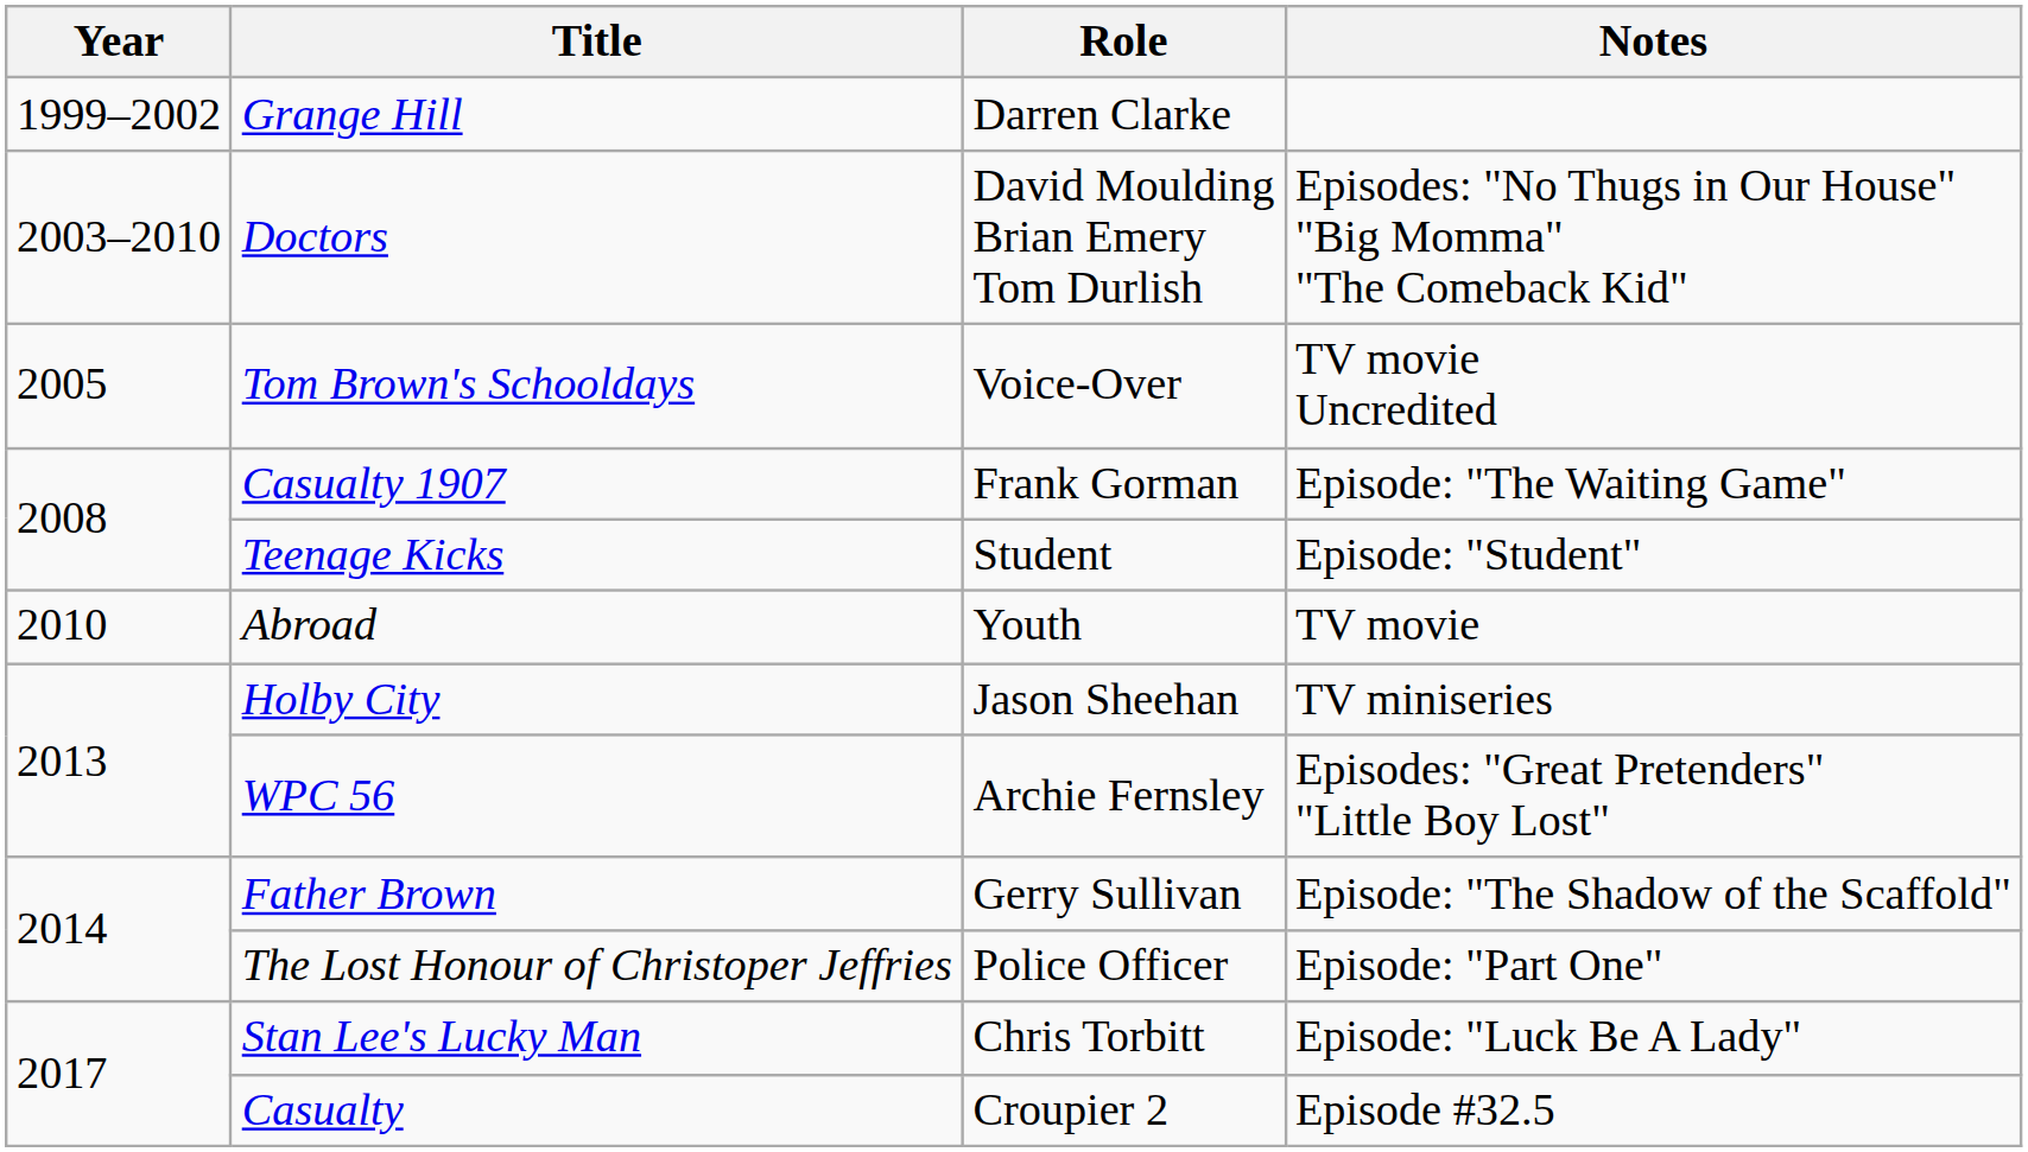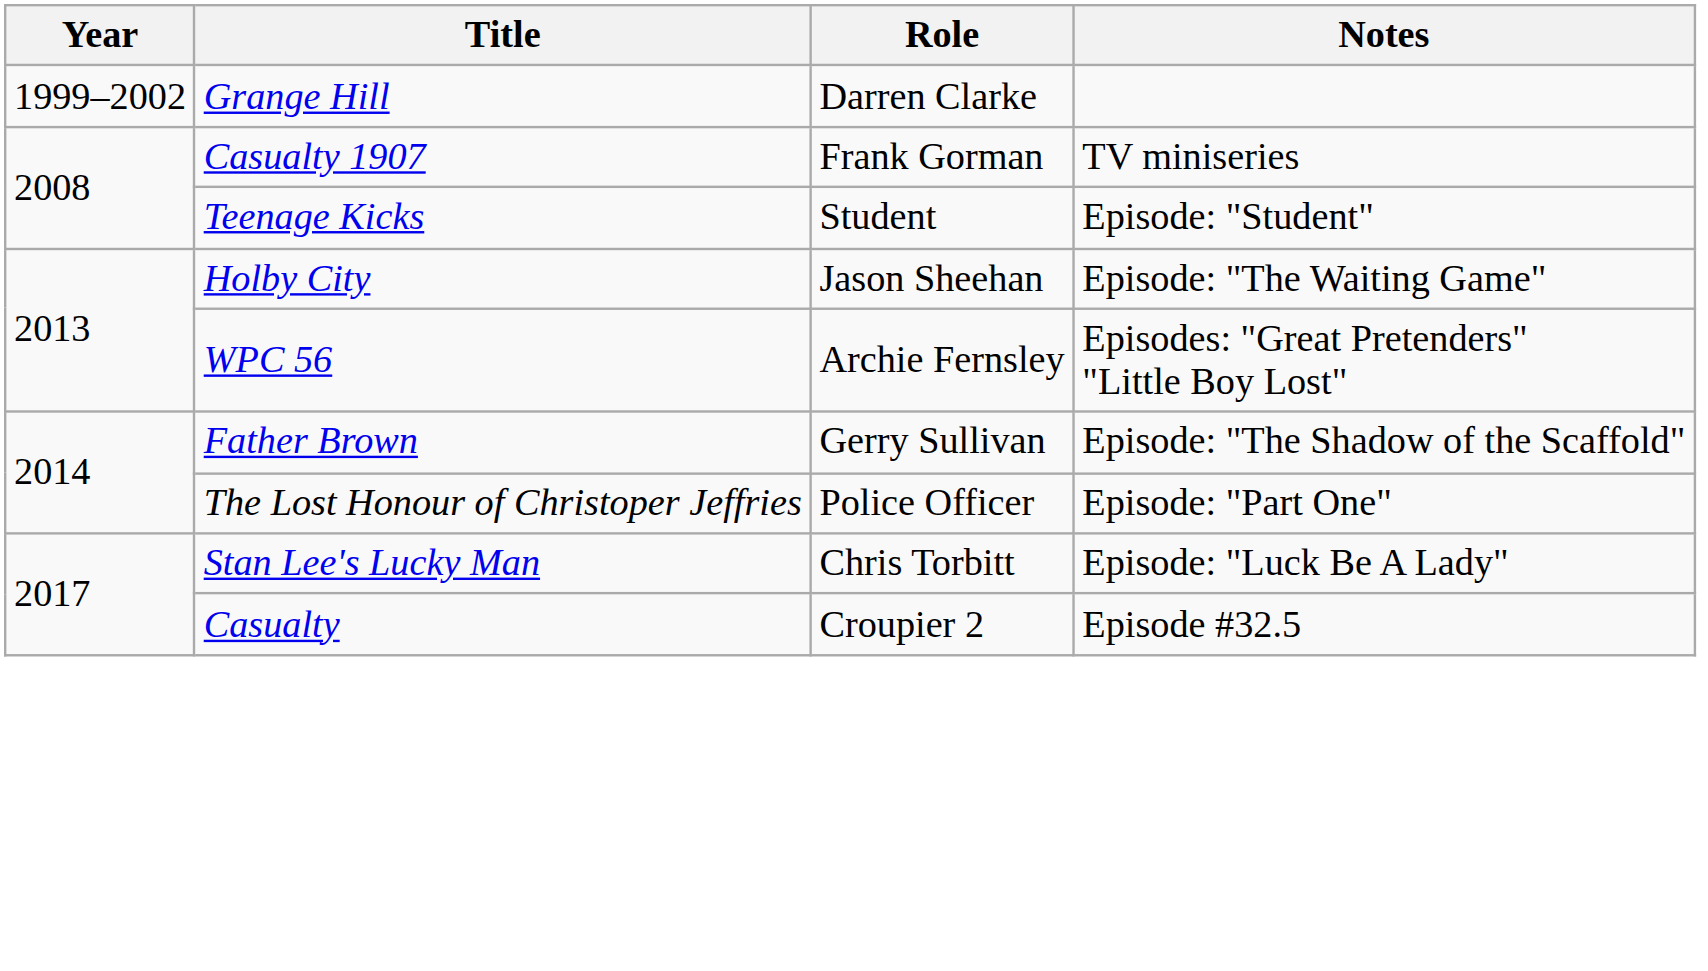 <table class="wikitable">
 <tr>
 <th>Year</th>
 <th>Title</th>
 <th>Role</th>
 <th>Notes</th>
 </tr>
 <tr>
 <td>1999–2002</td>
 <td><em><a href='#'>Grange Hill</a></em></td>
 <td>Darren Clarke</td>
 <td></td>
 </tr>
 <tr>
-<td>2003–2010</td>
-<td><em><a href='#'>Doctors</a></em></td>
-<td>David Moulding<br>Brian Emery<br>Tom Durlish</td>
-<td>Episodes: "No Thugs in Our House"<br>"Big Momma"<br>"The Comeback Kid"</td>
-</tr>
-<tr>
-<td>2005</td>
-<td><em><a href='#'>Tom Brown's Schooldays</a></em></td>
-<td>Voice-Over</td>
-<td>TV movie<br>Uncredited</td>
-</tr>
-<tr>
 <td rowspan="2">2008</td>
 <td><em><a href='#'>Casualty 1907</a></em></td>
 <td>Frank Gorman</td>
-<td>Episode: "The Waiting Game"</td>
+<td>TV miniseries</td>
 </tr>
 <tr>
 <td><em><a href='#'>Teenage Kicks</a></em></td>
 <td>Student</td>
 <td>Episode: "Student"</td>
 </tr>
 <tr>
-<td>2010</td>
-<td><em>Abroad</em></td>
-<td>Youth</td>
-<td>TV movie</td>
-</tr>
-<tr>
 <td rowspan="2">2013</td>
 <td><em><a href='#'>Holby City</a></em></td>
 <td>Jason Sheehan</td>
-<td>TV miniseries</td>
+<td>Episode: "The Waiting Game"</td>
 </tr>
 <tr>
 <td><em><a href='#'>WPC 56</a></em></td>
 <td>Archie Fernsley</td>
 <td>Episodes: "Great Pretenders"<br>"Little Boy Lost"</td>
 </tr>
 <tr>
 <td rowspan="2">2014</td>
 <td><em><a href='#'>Father Brown</a></em></td>
 <td>Gerry Sullivan</td>
 <td>Episode: "The Shadow of the Scaffold"</td>
 </tr>
 <tr>
 <td><em>The Lost Honour of Christoper Jeffries</em></td>
 <td>Police Officer</td>
 <td>Episode: "Part One"</td>
 </tr>
 <tr>
 <td rowspan="2">2017</td>
 <td><em><a href='#'>Stan Lee's Lucky Man</a></em></td>
 <td>Chris Torbitt</td>
 <td>Episode: "Luck Be A Lady"</td>
 </tr>
 <tr>
 <td><em><a href='#'>Casualty</a></em></td>
 <td>Croupier 2</td>
 <td>Episode #32.5</td>
 </tr>
 </table>
